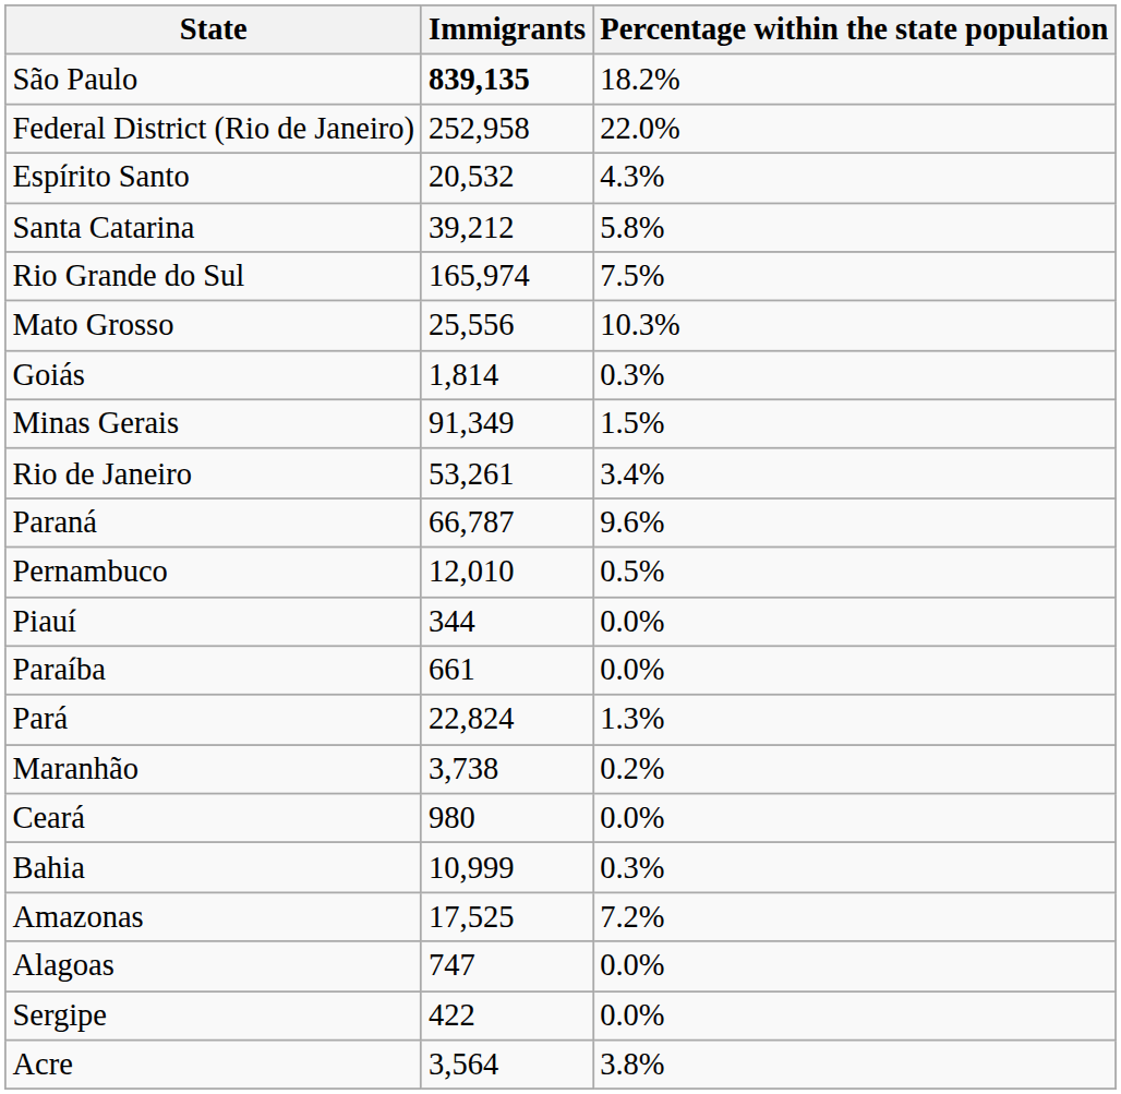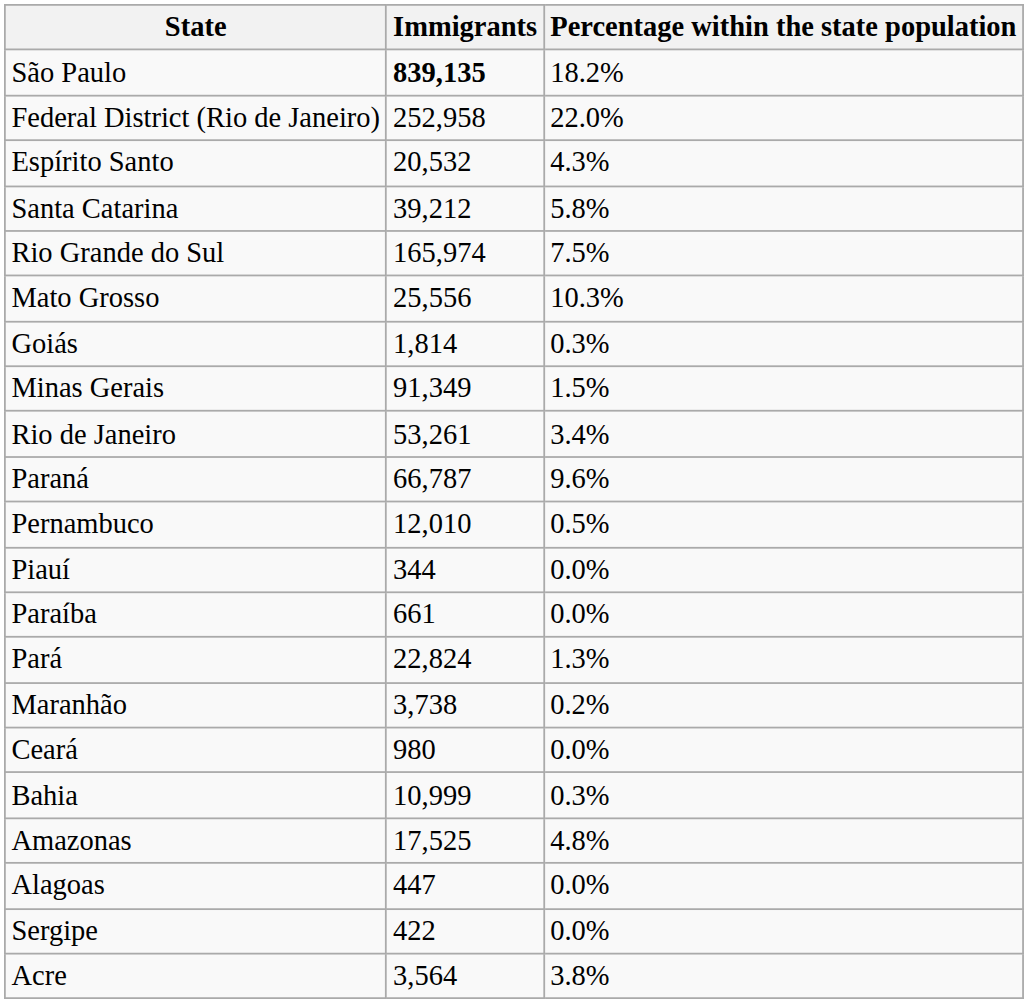 <table class="wikitable sortable">
 <tr>
 <th>State</th>
 <th>Immigrants</th>
 <th>Percentage within the state population</th>
 </tr>
 <tr>
 <td>São Paulo</td>
 <td><strong>839,135</strong></td>
 <td>18.2%</td>
 </tr>
 <tr>
 <td>Federal District (Rio de Janeiro)</td>
 <td>252,958</td>
 <td>22.0%</td>
 </tr>
 <tr>
 <td>Espírito Santo</td>
 <td>20,532</td>
 <td>4.3%</td>
 </tr>
 <tr>
 <td>Santa Catarina</td>
 <td>39,212</td>
 <td>5.8%</td>
 </tr>
 <tr>
 <td>Rio Grande do Sul</td>
 <td>165,974</td>
 <td>7.5%</td>
 </tr>
 <tr>
 <td>Mato Grosso</td>
 <td>25,556</td>
 <td>10.3%</td>
 </tr>
 <tr>
 <td>Goiás</td>
 <td>1,814</td>
 <td>0.3%</td>
 </tr>
 <tr>
 <td>Minas Gerais</td>
 <td>91,349</td>
 <td>1.5%</td>
 </tr>
 <tr>
 <td>Rio de Janeiro</td>
 <td>53,261</td>
 <td>3.4%</td>
 </tr>
 <tr>
 <td>Paraná</td>
 <td>66,787</td>
 <td>9.6%</td>
 </tr>
 <tr>
 <td>Pernambuco</td>
 <td>12,010</td>
 <td>0.5%</td>
 </tr>
 <tr>
 <td>Piauí</td>
 <td>344</td>
 <td>0.0%</td>
 </tr>
 <tr>
 <td>Paraíba</td>
 <td>661</td>
 <td>0.0%</td>
 </tr>
 <tr>
 <td>Pará</td>
 <td>22,824</td>
 <td>1.3%</td>
 </tr>
 <tr>
 <td>Maranhão</td>
 <td>3,738</td>
 <td>0.2%</td>
 </tr>
 <tr>
 <td>Ceará</td>
 <td>980</td>
 <td>0.0%</td>
 </tr>
 <tr>
 <td>Bahia</td>
 <td>10,999</td>
 <td>0.3%</td>
 </tr>
 <tr>
 <td>Amazonas</td>
 <td>17,525</td>
-<td>7.2%</td>
+<td>4.8%</td>
 </tr>
 <tr>
 <td>Alagoas</td>
-<td>747</td>
+<td>447</td>
 <td>0.0%</td>
 </tr>
 <tr>
 <td>Sergipe</td>
 <td>422</td>
 <td>0.0%</td>
 </tr>
 <tr>
 <td>Acre</td>
 <td>3,564</td>
 <td>3.8%</td>
 </tr>
 </table>
